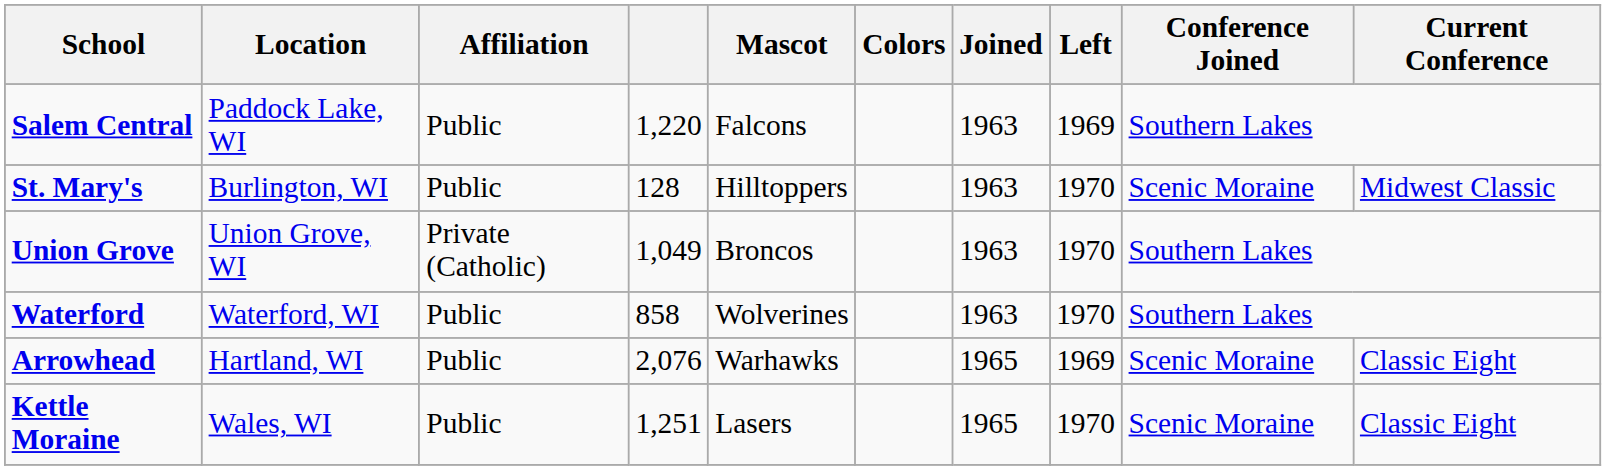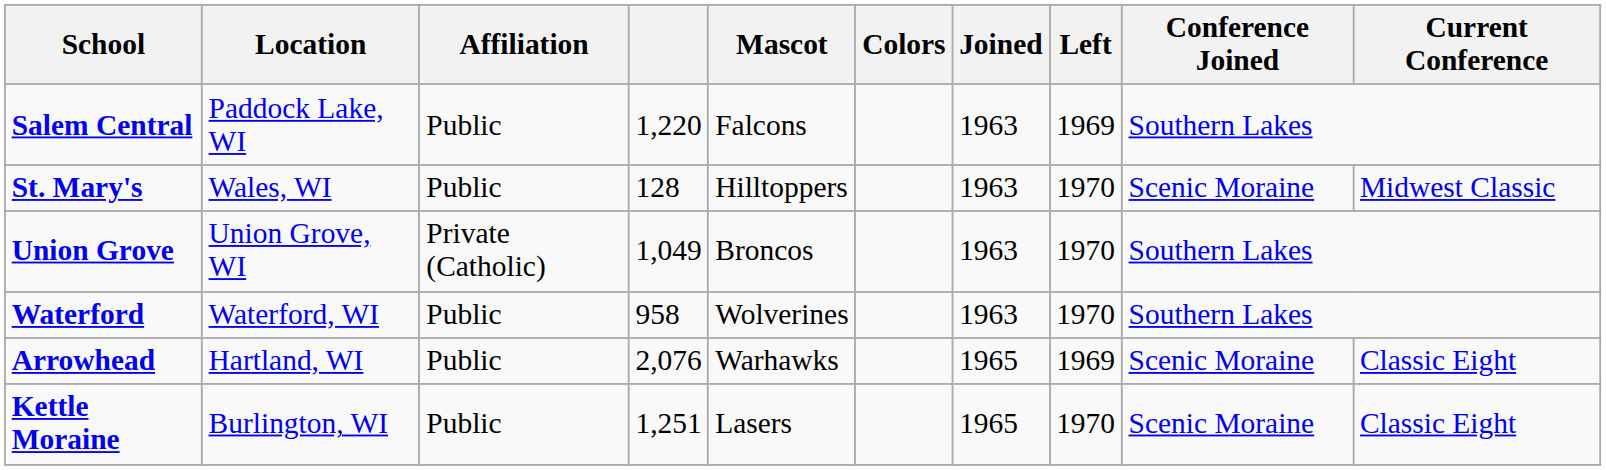 <table class="wikitable sortable">
 <tr>
 <th>School</th>
 <th>Location</th>
 <th>Affiliation</th>
 <th></th>
 <th>Mascot</th>
 <th>Colors</th>
 <th>Joined</th>
 <th>Left</th>
 <th>Conference Joined</th>
 <th>Current Conference</th>
 </tr>
 <tr>
 <td><a href='#'><strong>Salem Central</strong></a></td>
 <td><a href='#'>Paddock Lake, WI</a></td>
 <td>Public</td>
 <td>1,220</td>
 <td>Falcons</td>
 <td> </td>
 <td>1963</td>
 <td>1969</td>
 <td colspan="2"><a href='#'>Southern Lakes</a></td>
 </tr>
 <tr>
 <td><a href='#'><strong>St. Mary's</strong></a></td>
-<td><a href='#'>Burlington, WI</a></td>
+<td><a href='#'>Wales, WI</a></td>
 <td>Public</td>
 <td>128</td>
 <td>Hilltoppers</td>
 <td> </td>
 <td>1963</td>
 <td>1970</td>
 <td><a href='#'>Scenic Moraine</a></td>
 <td><a href='#'>Midwest Classic</a></td>
 </tr>
 <tr>
 <td><a href='#'><strong>Union Grove</strong></a></td>
 <td><a href='#'>Union Grove, WI</a></td>
 <td>Private (Catholic)</td>
 <td>1,049</td>
 <td>Broncos</td>
 <td> </td>
 <td>1963</td>
 <td>1970</td>
 <td colspan="2"><a href='#'>Southern Lakes</a></td>
 </tr>
 <tr>
 <td><a href='#'><strong>Waterford</strong></a></td>
 <td><a href='#'>Waterford, WI</a></td>
 <td>Public</td>
-<td>858</td>
+<td>958</td>
 <td>Wolverines</td>
 <td> </td>
 <td>1963</td>
 <td>1970</td>
 <td colspan="2"><a href='#'>Southern Lakes</a></td>
 </tr>
 <tr>
 <td><a href='#'><strong>Arrowhead</strong></a></td>
 <td><a href='#'>Hartland, WI</a></td>
 <td>Public</td>
 <td>2,076</td>
 <td>Warhawks</td>
 <td> </td>
 <td>1965</td>
 <td>1969</td>
 <td><a href='#'>Scenic Moraine</a></td>
 <td><a href='#'>Classic Eight</a></td>
 </tr>
 <tr>
 <td><a href='#'><strong>Kettle Moraine</strong></a></td>
-<td><a href='#'>Wales, WI</a></td>
+<td><a href='#'>Burlington, WI</a></td>
 <td>Public</td>
 <td>1,251</td>
 <td>Lasers</td>
 <td> </td>
 <td>1965</td>
 <td>1970</td>
 <td><a href='#'>Scenic Moraine</a></td>
 <td><a href='#'>Classic Eight</a></td>
 </tr>
 </table>
